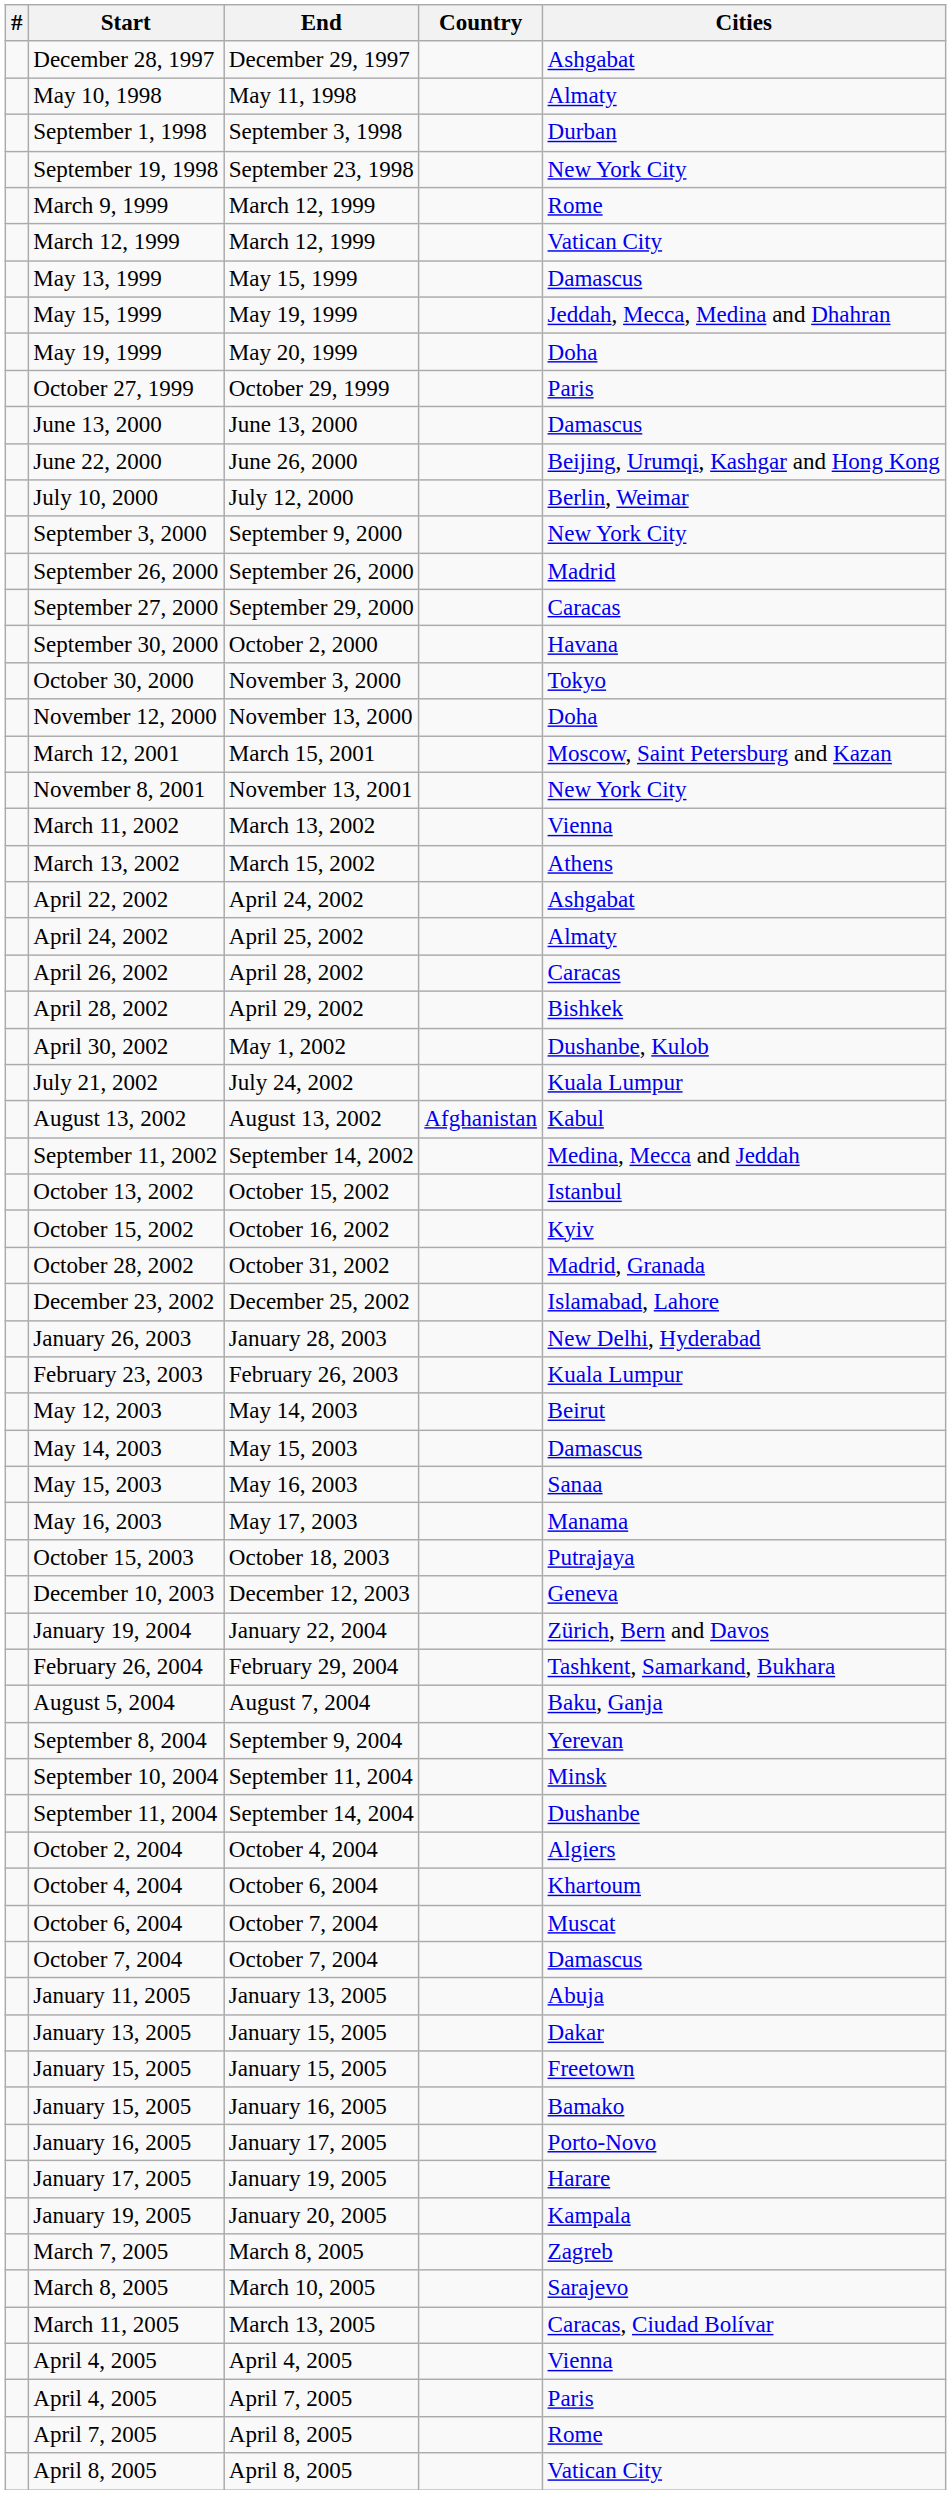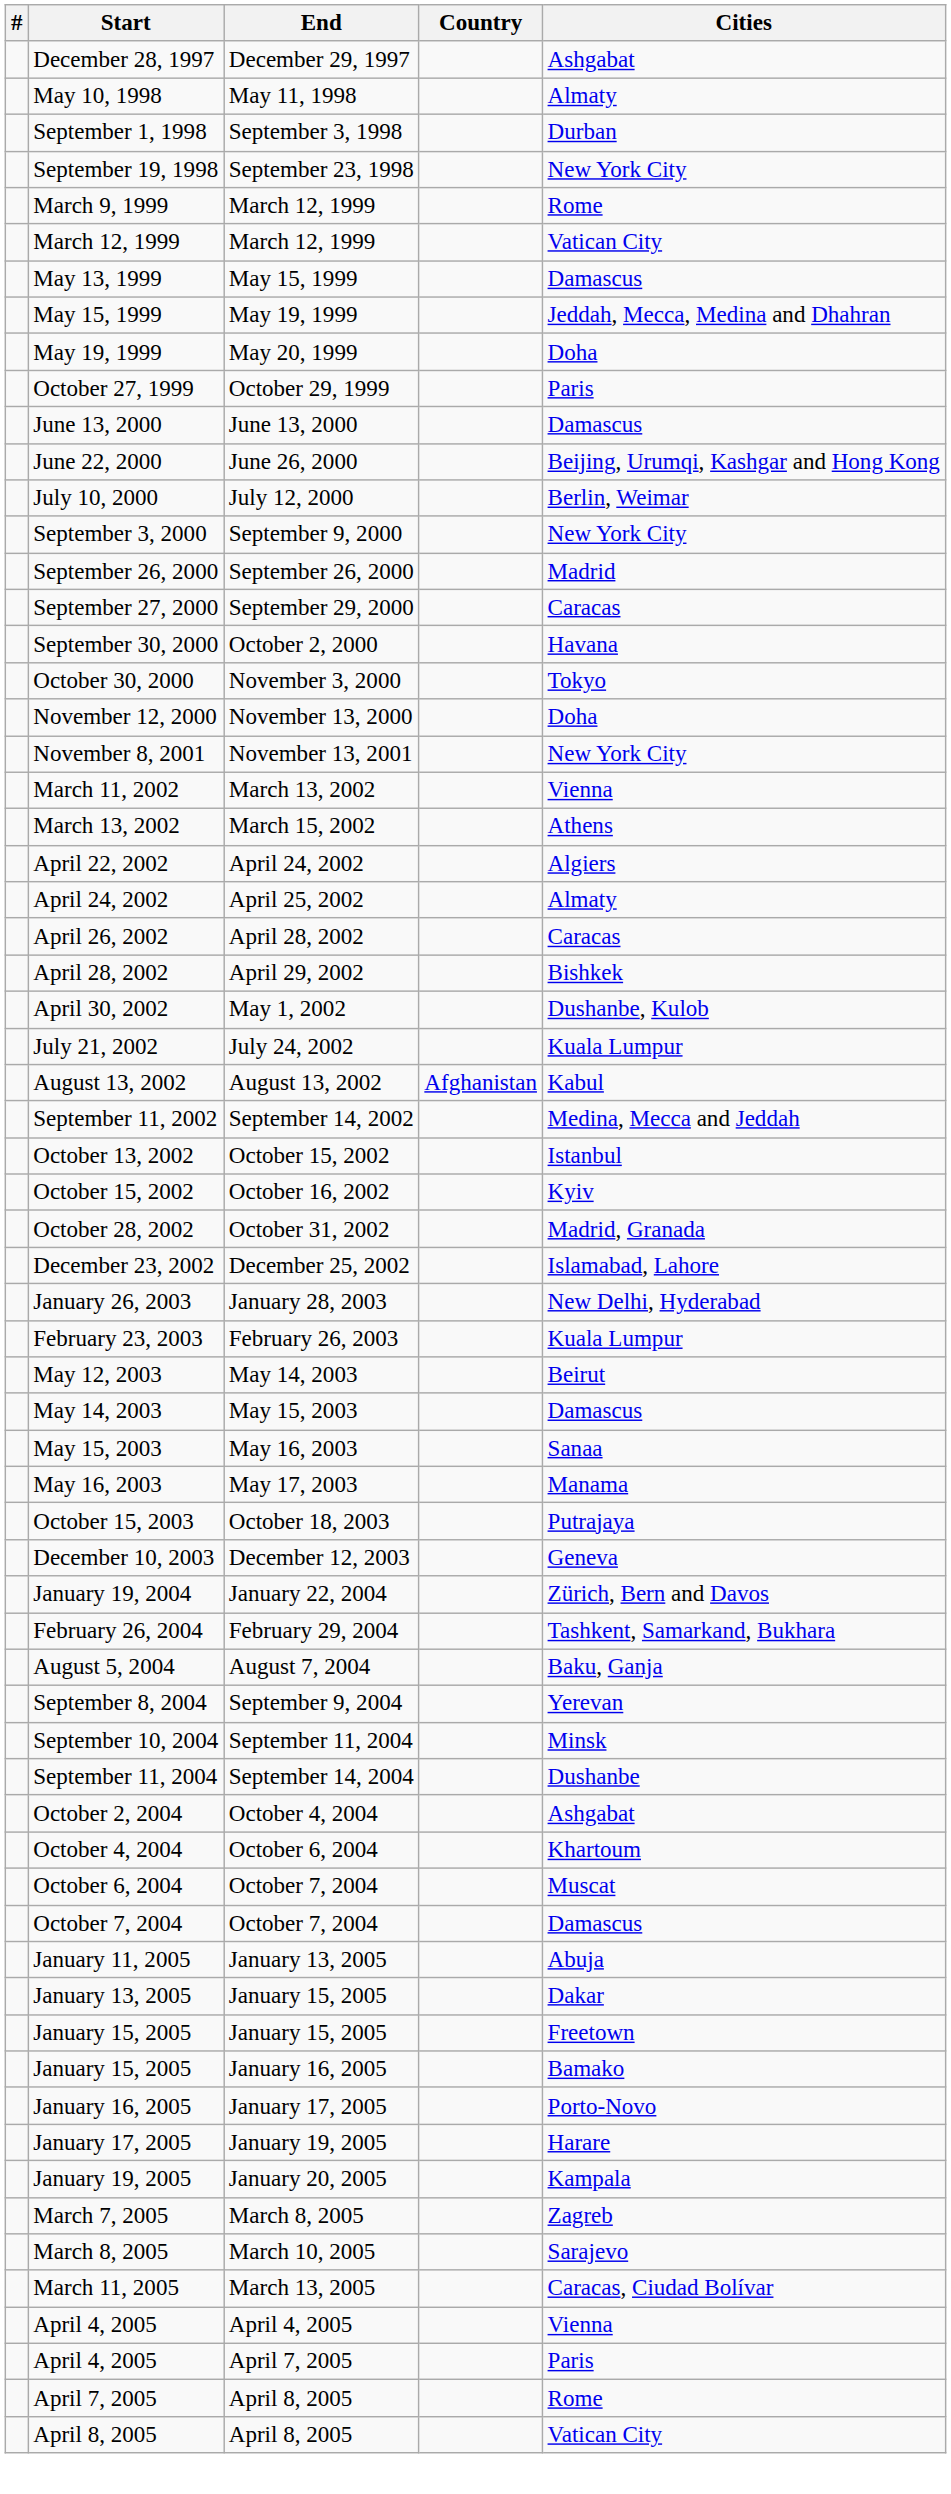 <table class="wikitable sortable collapsible collapsed" style="margin:1em auto 1em auto;">
 <tr>
 <th>#</th>
 <th class="unsortable">Start</th>
 <th class="unsortable">End</th>
 <th>Country</th>
 <th class="unsortable">Cities</th>
 </tr>
 <tr>
 <td></td>
 <td>December 28, 1997</td>
 <td>December 29, 1997</td>
 <td></td>
 <td><a href='#'>Ashgabat</a></td>
 </tr>
 <tr>
 <td></td>
 <td>May 10, 1998</td>
 <td>May 11, 1998</td>
 <td></td>
 <td><a href='#'>Almaty</a></td>
 </tr>
 <tr>
 <td></td>
 <td>September 1, 1998</td>
 <td>September 3, 1998</td>
 <td></td>
 <td><a href='#'>Durban</a></td>
 </tr>
 <tr>
 <td></td>
 <td>September 19, 1998</td>
 <td>September 23, 1998</td>
 <td></td>
 <td><a href='#'>New York City</a></td>
 </tr>
 <tr>
 <td></td>
 <td>March 9, 1999</td>
 <td>March 12, 1999</td>
 <td></td>
 <td><a href='#'>Rome</a></td>
 </tr>
 <tr>
 <td></td>
 <td>March 12, 1999</td>
 <td>March 12, 1999</td>
 <td></td>
 <td><a href='#'>Vatican City</a></td>
 </tr>
 <tr>
 <td></td>
 <td>May 13, 1999</td>
 <td>May 15, 1999</td>
 <td></td>
 <td><a href='#'>Damascus</a></td>
 </tr>
 <tr>
 <td></td>
 <td>May 15, 1999</td>
 <td>May 19, 1999</td>
 <td></td>
 <td><a href='#'>Jeddah</a>, <a href='#'>Mecca</a>, <a href='#'>Medina</a> and <a href='#'>Dhahran</a></td>
 </tr>
 <tr>
 <td></td>
 <td>May 19, 1999</td>
 <td>May 20, 1999</td>
 <td></td>
 <td><a href='#'>Doha</a></td>
 </tr>
 <tr>
 <td></td>
 <td>October 27, 1999</td>
 <td>October 29, 1999</td>
 <td></td>
 <td><a href='#'>Paris</a></td>
 </tr>
 <tr>
 <td></td>
 <td>June 13, 2000</td>
 <td>June 13, 2000</td>
 <td></td>
 <td><a href='#'>Damascus</a></td>
 </tr>
 <tr>
 <td></td>
 <td>June 22, 2000</td>
 <td>June 26, 2000</td>
 <td></td>
 <td><a href='#'>Beijing</a>, <a href='#'>Urumqi</a>, <a href='#'>Kashgar</a> and <a href='#'>Hong Kong</a></td>
 </tr>
 <tr>
 <td></td>
 <td>July 10, 2000</td>
 <td>July 12, 2000</td>
 <td></td>
 <td><a href='#'>Berlin</a>, <a href='#'>Weimar</a></td>
 </tr>
 <tr>
 <td></td>
 <td>September 3, 2000</td>
 <td>September 9, 2000</td>
 <td></td>
 <td><a href='#'>New York City</a></td>
 </tr>
 <tr>
 <td></td>
 <td>September 26, 2000</td>
 <td>September 26, 2000</td>
 <td></td>
 <td><a href='#'>Madrid</a></td>
 </tr>
 <tr>
 <td></td>
 <td>September 27, 2000</td>
 <td>September 29, 2000</td>
 <td></td>
 <td><a href='#'>Caracas</a></td>
 </tr>
 <tr>
 <td></td>
 <td>September 30, 2000</td>
 <td>October 2, 2000</td>
 <td></td>
 <td><a href='#'>Havana</a></td>
 </tr>
 <tr>
 <td></td>
 <td>October 30, 2000</td>
 <td>November 3, 2000</td>
 <td></td>
 <td><a href='#'>Tokyo</a></td>
 </tr>
 <tr>
 <td></td>
 <td>November 12, 2000</td>
 <td>November 13, 2000</td>
 <td></td>
 <td><a href='#'>Doha</a></td>
 </tr>
 <tr>
 <td></td>
-<td>March 12, 2001</td>
-<td>March 15, 2001</td>
-<td></td>
-<td><a href='#'>Moscow</a>, <a href='#'>Saint Petersburg</a> and <a href='#'>Kazan</a></td>
-</tr>
-<tr>
-<td></td>
 <td>November 8, 2001</td>
 <td>November 13, 2001</td>
 <td></td>
 <td><a href='#'>New York City</a></td>
 </tr>
 <tr>
 <td></td>
 <td>March 11, 2002</td>
 <td>March 13, 2002</td>
 <td></td>
 <td><a href='#'>Vienna</a></td>
 </tr>
 <tr>
 <td></td>
 <td>March 13, 2002</td>
 <td>March 15, 2002</td>
 <td></td>
 <td><a href='#'>Athens</a></td>
 </tr>
 <tr>
 <td></td>
 <td>April 22, 2002</td>
 <td>April 24, 2002</td>
 <td></td>
-<td><a href='#'>Ashgabat</a></td>
+<td><a href='#'>Algiers</a></td>
 </tr>
 <tr>
 <td></td>
 <td>April 24, 2002</td>
 <td>April 25, 2002</td>
 <td></td>
 <td><a href='#'>Almaty</a></td>
 </tr>
 <tr>
 <td></td>
 <td>April 26, 2002</td>
 <td>April 28, 2002</td>
 <td></td>
 <td><a href='#'>Caracas</a></td>
 </tr>
 <tr>
 <td></td>
 <td>April 28, 2002</td>
 <td>April 29, 2002</td>
 <td></td>
 <td><a href='#'>Bishkek</a></td>
 </tr>
 <tr>
 <td></td>
 <td>April 30, 2002</td>
 <td>May 1, 2002</td>
 <td></td>
 <td><a href='#'>Dushanbe</a>, <a href='#'>Kulob</a></td>
 </tr>
 <tr>
 <td></td>
 <td>July 21, 2002</td>
 <td>July 24, 2002</td>
 <td></td>
 <td><a href='#'>Kuala Lumpur</a></td>
 </tr>
 <tr>
 <td></td>
 <td>August 13, 2002</td>
 <td>August 13, 2002</td>
 <td> <a href='#'>Afghanistan</a></td>
 <td><a href='#'>Kabul</a></td>
 </tr>
 <tr>
 <td></td>
 <td>September 11, 2002</td>
 <td>September 14, 2002</td>
 <td></td>
 <td><a href='#'>Medina</a>, <a href='#'>Mecca</a> and <a href='#'>Jeddah</a></td>
 </tr>
 <tr>
 <td></td>
 <td>October 13, 2002</td>
 <td>October 15, 2002</td>
 <td></td>
 <td><a href='#'>Istanbul</a></td>
 </tr>
 <tr>
 <td></td>
 <td>October 15, 2002</td>
 <td>October 16, 2002</td>
 <td></td>
 <td><a href='#'>Kyiv</a></td>
 </tr>
 <tr>
 <td></td>
 <td>October 28, 2002</td>
 <td>October 31, 2002</td>
 <td></td>
 <td><a href='#'>Madrid</a>, <a href='#'>Granada</a></td>
 </tr>
 <tr>
 <td></td>
 <td>December 23, 2002</td>
 <td>December 25, 2002</td>
 <td></td>
 <td><a href='#'>Islamabad</a>, <a href='#'>Lahore</a></td>
 </tr>
 <tr>
 <td></td>
 <td>January 26, 2003</td>
 <td>January 28, 2003</td>
 <td></td>
 <td><a href='#'>New Delhi</a>, <a href='#'>Hyderabad</a></td>
 </tr>
 <tr>
 <td></td>
 <td>February 23, 2003</td>
 <td>February 26, 2003</td>
 <td></td>
 <td><a href='#'>Kuala Lumpur</a></td>
 </tr>
 <tr>
 <td></td>
 <td>May 12, 2003</td>
 <td>May 14, 2003</td>
 <td></td>
 <td><a href='#'>Beirut</a></td>
 </tr>
 <tr>
 <td></td>
 <td>May 14, 2003</td>
 <td>May 15, 2003</td>
 <td></td>
 <td><a href='#'>Damascus</a></td>
 </tr>
 <tr>
 <td></td>
 <td>May 15, 2003</td>
 <td>May 16, 2003</td>
 <td></td>
 <td><a href='#'>Sanaa</a></td>
 </tr>
 <tr>
 <td></td>
 <td>May 16, 2003</td>
 <td>May 17, 2003</td>
 <td></td>
 <td><a href='#'>Manama</a></td>
 </tr>
 <tr>
 <td></td>
 <td>October 15, 2003</td>
 <td>October 18, 2003</td>
 <td></td>
 <td><a href='#'>Putrajaya</a></td>
 </tr>
 <tr>
 <td></td>
 <td>December 10, 2003</td>
 <td>December 12, 2003</td>
 <td></td>
 <td><a href='#'>Geneva</a></td>
 </tr>
 <tr>
 <td></td>
 <td>January 19, 2004</td>
 <td>January 22, 2004</td>
 <td></td>
 <td><a href='#'>Zürich</a>, <a href='#'>Bern</a> and <a href='#'>Davos</a></td>
 </tr>
 <tr>
 <td></td>
 <td>February 26, 2004</td>
 <td>February 29, 2004</td>
 <td></td>
 <td><a href='#'>Tashkent</a>, <a href='#'>Samarkand</a>, <a href='#'>Bukhara</a></td>
 </tr>
 <tr>
 <td></td>
 <td>August 5, 2004</td>
 <td>August 7, 2004</td>
 <td></td>
 <td><a href='#'>Baku</a>, <a href='#'>Ganja</a></td>
 </tr>
 <tr>
 <td></td>
 <td>September 8, 2004</td>
 <td>September 9, 2004</td>
 <td></td>
 <td><a href='#'>Yerevan</a></td>
 </tr>
 <tr>
 <td></td>
 <td>September 10, 2004</td>
 <td>September 11, 2004</td>
 <td></td>
 <td><a href='#'>Minsk</a></td>
 </tr>
 <tr>
 <td></td>
 <td>September 11, 2004</td>
 <td>September 14, 2004</td>
 <td></td>
 <td><a href='#'>Dushanbe</a></td>
 </tr>
 <tr>
 <td></td>
 <td>October 2, 2004</td>
 <td>October 4, 2004</td>
 <td></td>
-<td><a href='#'>Algiers</a></td>
+<td><a href='#'>Ashgabat</a></td>
 </tr>
 <tr>
 <td></td>
 <td>October 4, 2004</td>
 <td>October 6, 2004</td>
 <td></td>
 <td><a href='#'>Khartoum</a></td>
 </tr>
 <tr>
 <td></td>
 <td>October 6, 2004</td>
 <td>October 7, 2004</td>
 <td></td>
 <td><a href='#'>Muscat</a></td>
 </tr>
 <tr>
 <td></td>
 <td>October 7, 2004</td>
 <td>October 7, 2004</td>
 <td></td>
 <td><a href='#'>Damascus</a></td>
 </tr>
 <tr>
 <td></td>
 <td>January 11, 2005</td>
 <td>January 13, 2005</td>
 <td></td>
 <td><a href='#'>Abuja</a></td>
 </tr>
 <tr>
 <td></td>
 <td>January 13, 2005</td>
 <td>January 15, 2005</td>
 <td></td>
 <td><a href='#'>Dakar</a></td>
 </tr>
 <tr>
 <td></td>
 <td>January 15, 2005</td>
 <td>January 15, 2005</td>
 <td></td>
 <td><a href='#'>Freetown</a></td>
 </tr>
 <tr>
 <td></td>
 <td>January 15, 2005</td>
 <td>January 16, 2005</td>
 <td></td>
 <td><a href='#'>Bamako</a></td>
 </tr>
 <tr>
 <td></td>
 <td>January 16, 2005</td>
 <td>January 17, 2005</td>
 <td></td>
 <td><a href='#'>Porto-Novo</a></td>
 </tr>
 <tr>
 <td></td>
 <td>January 17, 2005</td>
 <td>January 19, 2005</td>
 <td></td>
 <td><a href='#'>Harare</a></td>
 </tr>
 <tr>
 <td></td>
 <td>January 19, 2005</td>
 <td>January 20, 2005</td>
 <td></td>
 <td><a href='#'>Kampala</a></td>
 </tr>
 <tr>
 <td></td>
 <td>March 7, 2005</td>
 <td>March 8, 2005</td>
 <td></td>
 <td><a href='#'>Zagreb</a></td>
 </tr>
 <tr>
 <td></td>
 <td>March 8, 2005</td>
 <td>March 10, 2005</td>
 <td></td>
 <td><a href='#'>Sarajevo</a></td>
 </tr>
 <tr>
 <td></td>
 <td>March 11, 2005</td>
 <td>March 13, 2005</td>
 <td></td>
 <td><a href='#'>Caracas</a>, <a href='#'>Ciudad Bolívar</a></td>
 </tr>
 <tr>
 <td></td>
 <td>April 4, 2005</td>
 <td>April 4, 2005</td>
 <td></td>
 <td><a href='#'>Vienna</a></td>
 </tr>
 <tr>
 <td></td>
 <td>April 4, 2005</td>
 <td>April 7, 2005</td>
 <td></td>
 <td><a href='#'>Paris</a></td>
 </tr>
 <tr>
 <td></td>
 <td>April 7, 2005</td>
 <td>April 8, 2005</td>
 <td></td>
 <td><a href='#'>Rome</a></td>
 </tr>
 <tr>
 <td></td>
 <td>April 8, 2005</td>
 <td>April 8, 2005</td>
 <td></td>
 <td><a href='#'>Vatican City</a></td>
 </tr>
 </table>
